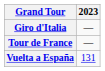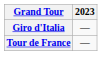 <table class="wikitable plainrowheaders">
 <tr>
 <th scope="col"><a href='#'>Grand Tour</a></th>
 <th scope="col">2023</th>
 </tr>
 <tr style="text-align:center;">
 <th scope="row"> <a href='#'>Giro d'Italia</a></th>
 <td>—</td>
 </tr>
 <tr style="text-align:center;">
 <th scope="row"> <a href='#'>Tour de France</a></th>
 <td>—</td>
 </tr>
-<tr style="text-align:center;">
-<th scope="row"> <a href='#'>Vuelta a España</a></th>
-<td><a href='#'>131</a></td>
-</tr>
 </table>
